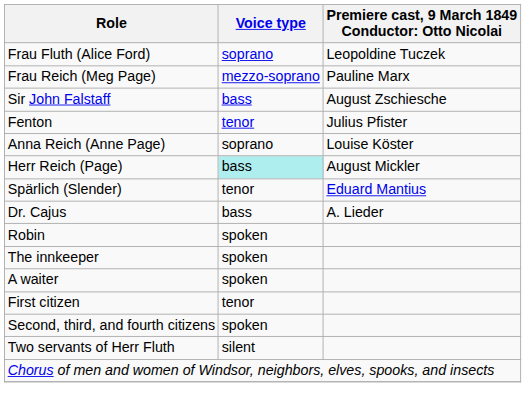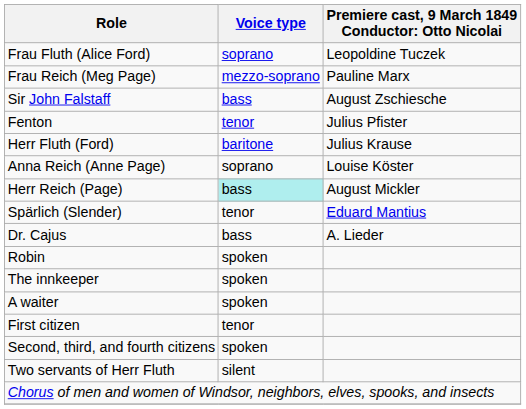 <table class="wikitable">
 <tr>
 <th>Role</th>
 <th><a href='#'>Voice type</a></th>
 <th>Premiere cast, 9 March 1849<br>Conductor: Otto Nicolai</th>
 </tr>
 <tr>
 <td>Frau Fluth (Alice Ford)</td>
 <td><a href='#'>soprano</a></td>
 <td>Leopoldine Tuczek</td>
 </tr>
 <tr>
 <td>Frau Reich (Meg Page)</td>
 <td><a href='#'>mezzo-soprano</a></td>
 <td>Pauline Marx</td>
 </tr>
 <tr>
 <td>Sir <a href='#'>John Falstaff</a></td>
 <td><a href='#'>bass</a></td>
 <td>August Zschiesche</td>
 </tr>
 <tr>
 <td>Fenton</td>
 <td><a href='#'>tenor</a></td>
 <td>Julius Pfister</td>
+</tr>
+<tr>
+<td>Herr Fluth (Ford)</td>
+<td><a href='#'>baritone</a></td>
+<td>Julius Krause</td>
 </tr>
 <tr>
 <td>Anna Reich (Anne Page)</td>
 <td>soprano</td>
 <td>Louise Köster</td>
 </tr>
 <tr>
 <td>Herr Reich (Page)</td>
 <td style="background: paleturquoise;">bass</td>
 <td>August Mickler</td>
 </tr>
 <tr>
 <td>Spärlich (Slender)</td>
 <td>tenor</td>
 <td><a href='#'>Eduard Mantius</a></td>
 </tr>
 <tr>
 <td>Dr. Cajus</td>
 <td>bass</td>
 <td>A. Lieder</td>
 </tr>
 <tr>
 <td>Robin</td>
 <td>spoken</td>
 <td></td>
 </tr>
 <tr>
 <td>The innkeeper</td>
 <td>spoken</td>
 <td></td>
 </tr>
 <tr>
 <td>A waiter</td>
 <td>spoken</td>
 <td></td>
 </tr>
 <tr>
 <td>First citizen</td>
 <td>tenor</td>
 <td></td>
 </tr>
 <tr>
 <td>Second, third, and fourth citizens</td>
 <td>spoken</td>
 <td></td>
 </tr>
 <tr>
 <td>Two servants of Herr Fluth</td>
 <td>silent</td>
 <td></td>
 </tr>
 <tr>
 <td colspan="3"><em><a href='#'>Chorus</a> of men and women of Windsor, neighbors, elves, spooks, and insects</em></td>
 </tr>
 <tr>
 </tr>
 </table>
